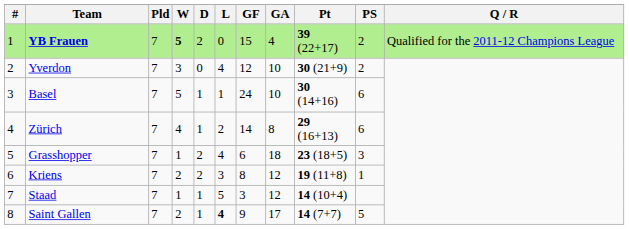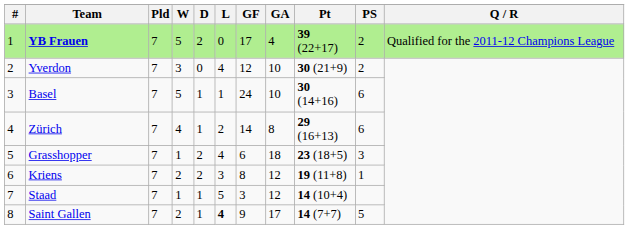 <table class=wikitable>
 <tr align=center>
 </tr>
 <tr>
 <th width=20>#</th>
 <th width=150>Team</th>
 <th width=20>Pld</th>
 <th width=20>W</th>
 <th width=20>D</th>
 <th width=20>L</th>
 <th width=30>GF</th>
 <th width=30>GA</th>
 <th width=70>Pt</th>
 <th width=30>PS</th>
 <th width=300>Q / R</th>
 </tr>
 <tr bgcolor=B0EE90>
 <td>1</td>
 <td align="left"><strong><a href='#'>YB Frauen</a></strong></td>
 <td>7</td>
-<td><strong>5</strong></td>
+<td>5</td>
 <td>2</td>
 <td>0</td>
-<td>15</td>
+<td>17</td>
 <td>4</td>
 <td><strong>39</strong> (22+17)</td>
 <td>2 </td>
 <td>Qualified for the <a href='#'>2011-12 Champions League</a></td>
 </tr>
 <tr>
 <td>2</td>
 <td align="left"><a href='#'>Yverdon</a></td>
 <td>7</td>
 <td>3</td>
 <td>0</td>
 <td>4</td>
 <td>12</td>
 <td>10</td>
 <td><strong>30</strong> (21+9)</td>
 <td>2 </td>
 </tr>
 <tr>
 <td>3</td>
 <td align="left"><a href='#'>Basel</a></td>
 <td>7</td>
 <td>5</td>
 <td>1</td>
 <td>1</td>
 <td>24</td>
 <td>10</td>
 <td><strong>30</strong> (14+16)</td>
 <td>6 </td>
 </tr>
 <tr>
 <td>4</td>
 <td align="left"><a href='#'>Zürich</a></td>
 <td>7</td>
 <td>4</td>
 <td>1</td>
 <td>2</td>
 <td>14</td>
 <td>8</td>
 <td><strong>29</strong> (16+13)</td>
 <td>6 </td>
 </tr>
 <tr>
 <td>5</td>
 <td align="left"><a href='#'>Grasshopper</a></td>
 <td>7</td>
 <td>1</td>
 <td>2</td>
 <td>4</td>
 <td>6</td>
 <td>18</td>
 <td><strong>23</strong> (18+5)</td>
 <td>3 </td>
 </tr>
 <tr>
 <td>6</td>
 <td align="left"><a href='#'>Kriens</a></td>
 <td>7</td>
 <td>2</td>
 <td>2</td>
 <td>3</td>
 <td>8</td>
 <td>12</td>
 <td><strong>19</strong> (11+8)</td>
 <td>1 </td>
 </tr>
 <tr>
 <td>7</td>
 <td align="left"><a href='#'>Staad</a></td>
 <td>7</td>
 <td>1</td>
 <td>1</td>
 <td>5</td>
 <td>3</td>
 <td>12</td>
 <td><strong>14</strong> (10+4)</td>
 <td></td>
 </tr>
 <tr>
 <td>8</td>
 <td align="left"><a href='#'>Saint Gallen</a></td>
 <td>7</td>
 <td>2</td>
 <td>1</td>
 <td><strong>4</strong></td>
 <td>9</td>
 <td>17</td>
 <td><strong>14</strong> (7+7)</td>
 <td>5 </td>
 </tr>
 </table>
